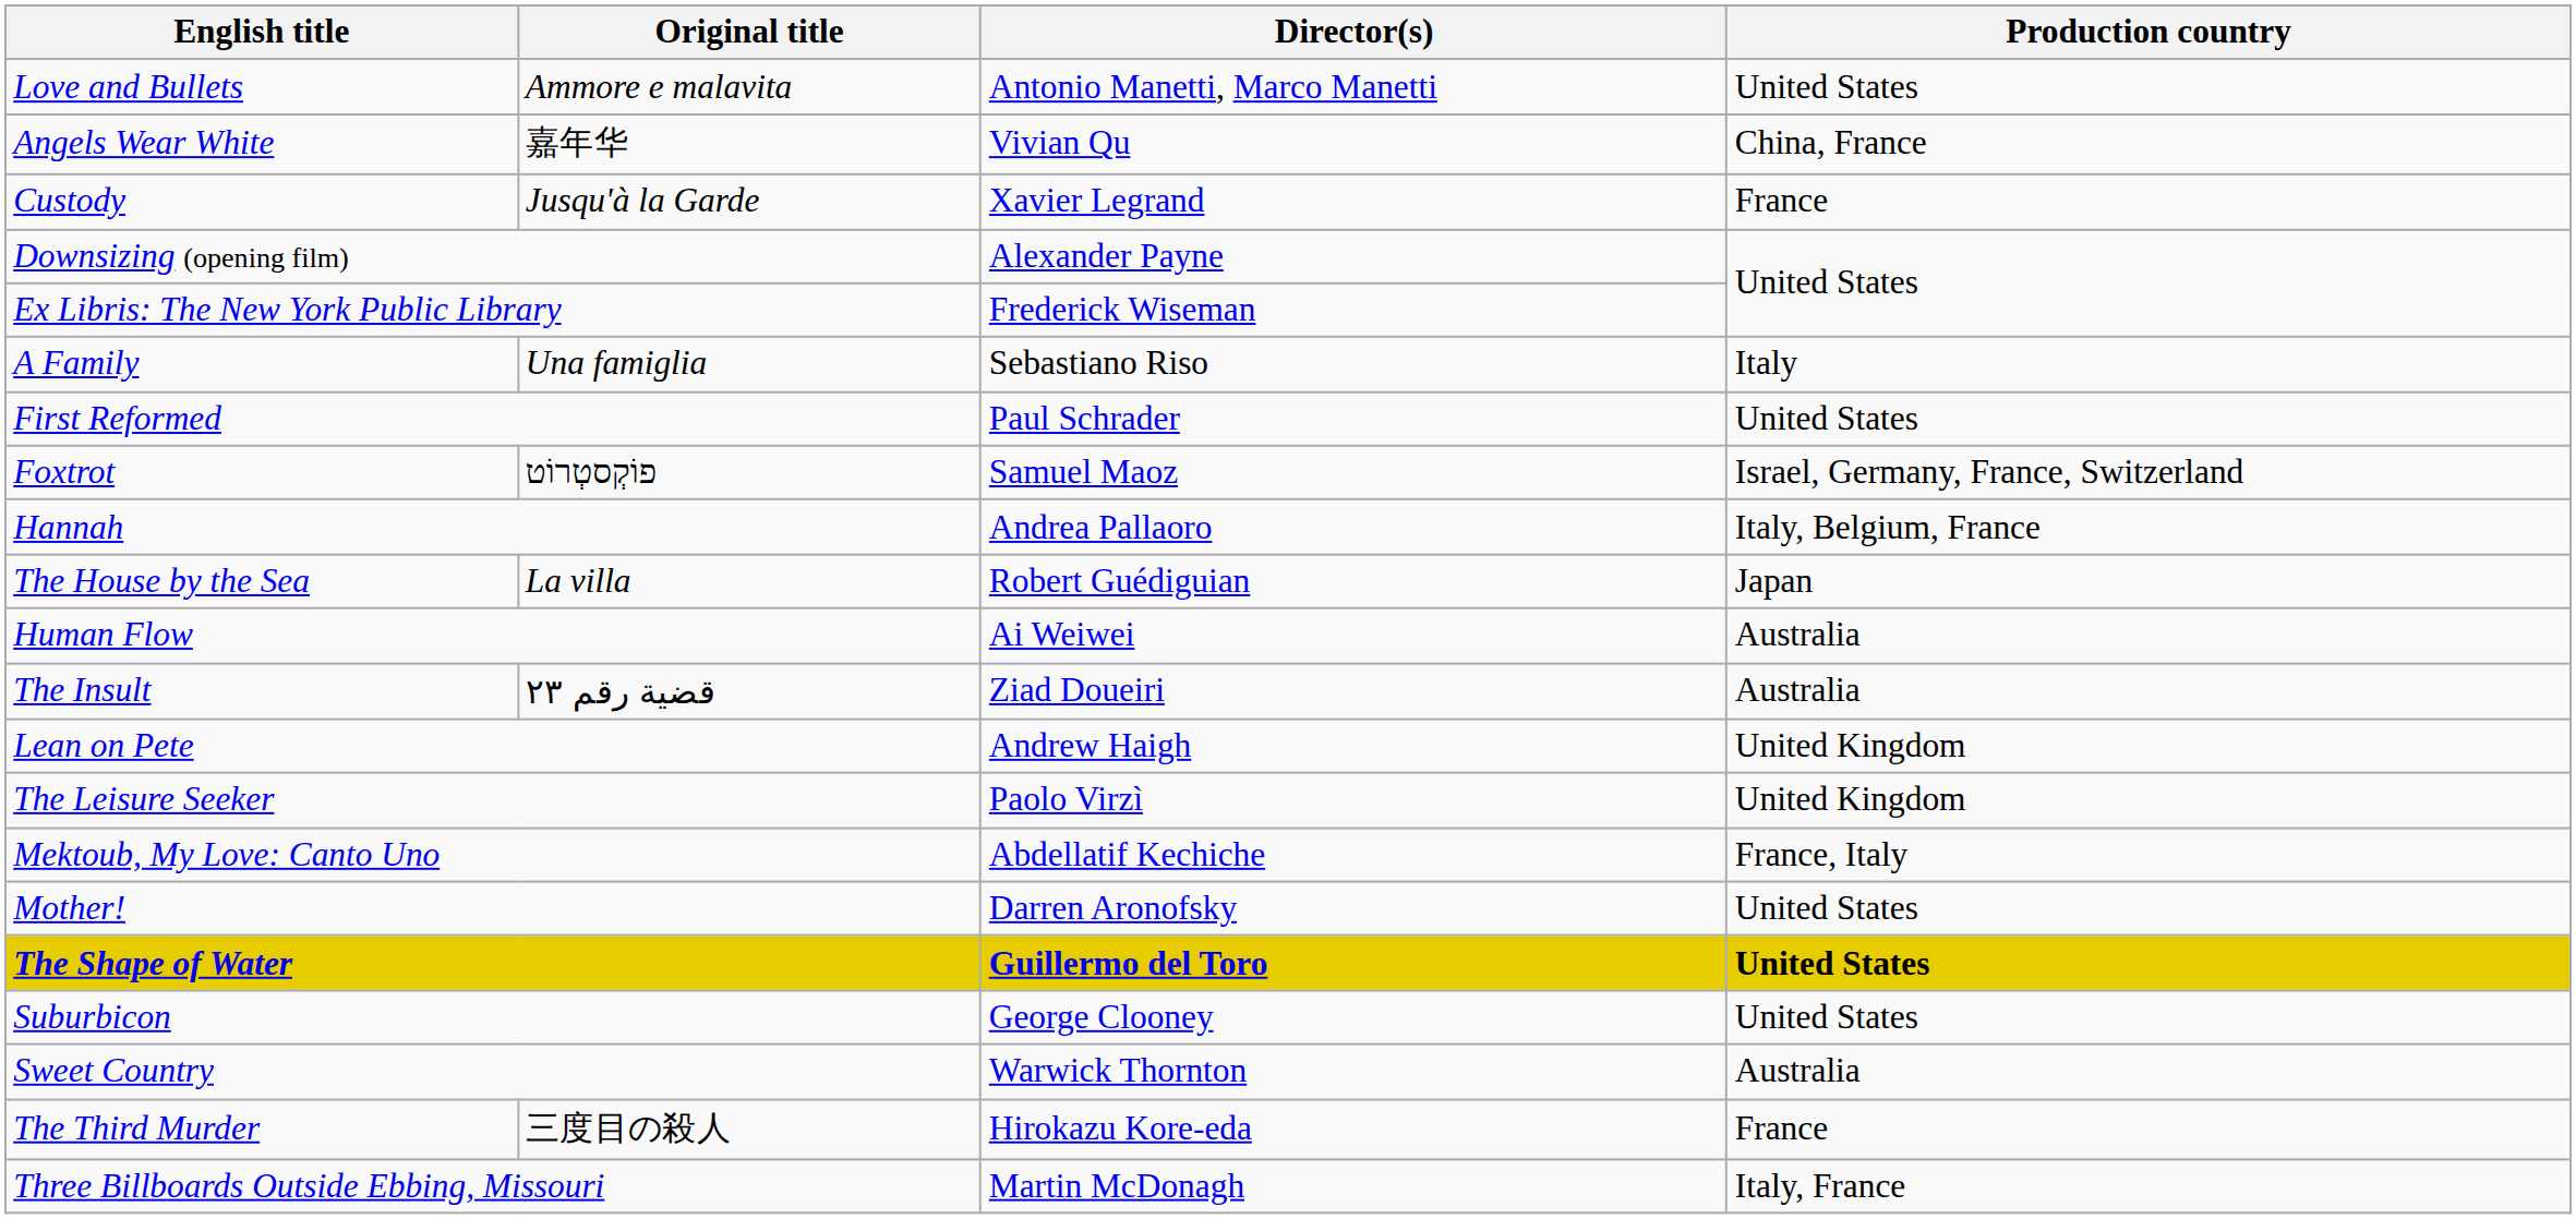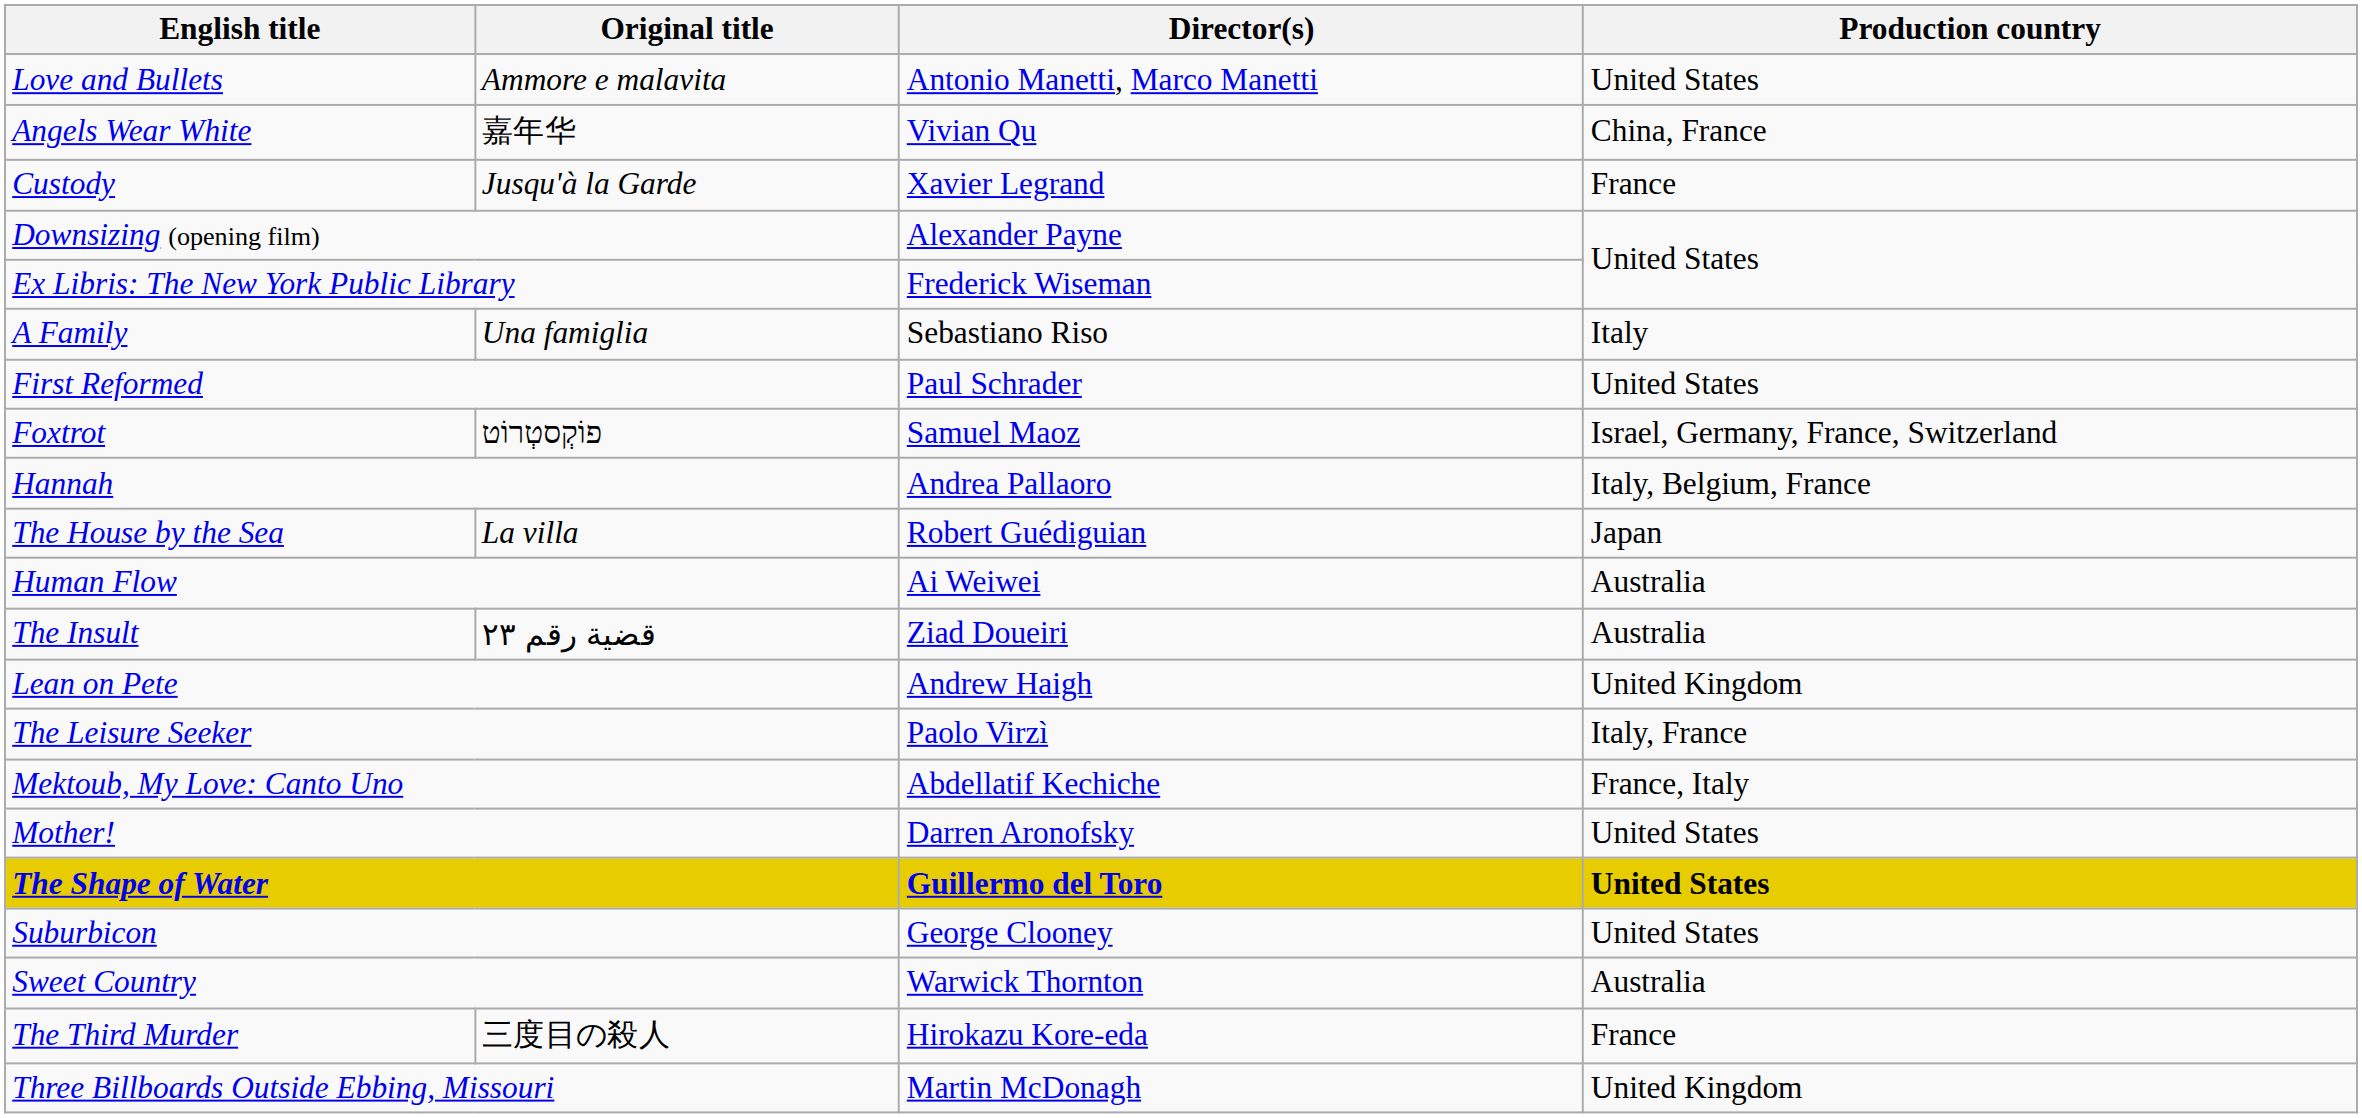 <table class="wikitable" style="width:95%; margin-bottom:2px">
 <tr>
 <th>English title</th>
 <th>Original title</th>
 <th>Director(s)</th>
 <th>Production country</th>
 </tr>
 <tr>
 <td><em><a href='#'>Love and Bullets</a></em></td>
 <td><em>Ammore e malavita</em></td>
 <td data-sort-value="Manetti"><a href='#'>Antonio Manetti</a>, <a href='#'>Marco Manetti</a></td>
 <td>United States</td>
 </tr>
 <tr>
 <td><em><a href='#'>Angels Wear White</a></em></td>
 <td>嘉年华</td>
 <td data-sort-value="Qu"><a href='#'>Vivian Qu</a></td>
 <td>China, France</td>
 </tr>
 <tr>
 <td><em><a href='#'>Custody</a></em></td>
 <td><em>Jusqu'à la Garde</em></td>
 <td data-sort-value="Legrand"><a href='#'>Xavier Legrand</a></td>
 <td>France</td>
 </tr>
 <tr>
 <td colspan=2><em><a href='#'>Downsizing</a></em> <small>(opening film)</small></td>
 <td data-sort-value="Payne"><a href='#'>Alexander Payne</a></td>
 <td rowspan="2">United States</td>
 </tr>
 <tr>
 <td colspan=2><em><a href='#'>Ex Libris: The New York Public Library</a></em></td>
 <td data-sort-value="Wiseman"><a href='#'>Frederick Wiseman</a></td>
 </tr>
 <tr>
 <td data-sort-value="Family"><em><a href='#'>A Family</a></em></td>
 <td data-sort-value="Famiglia"><em>Una famiglia</em></td>
 <td data-sort-value="Riso">Sebastiano Riso</td>
 <td>Italy</td>
 </tr>
 <tr>
 <td colspan=2><em><a href='#'>First Reformed</a></em></td>
 <td data-sort-value="Schrader"><a href='#'>Paul Schrader</a></td>
 <td>United States</td>
 </tr>
 <tr>
 <td><em><a href='#'>Foxtrot</a></em></td>
 <td>פוֹקְסטְרוֹט</td>
 <td data-sort-value="Maoz"><a href='#'>Samuel Maoz</a></td>
 <td>Israel, Germany, France, Switzerland</td>
 </tr>
 <tr>
 <td colspan=2><em><a href='#'>Hannah</a></em></td>
 <td data-sort-value="Pallaoro"><a href='#'>Andrea Pallaoro</a></td>
 <td>Italy, Belgium, France</td>
 </tr>
 <tr>
 <td data-sort-value="House"><em><a href='#'>The House by the Sea</a></em></td>
 <td data-sort-value="Villa"><em>La villa</em></td>
 <td data-sort-value="Guediguian"><a href='#'>Robert Guédiguian</a></td>
 <td>Japan</td>
 </tr>
 <tr>
 <td colspan=2><em><a href='#'>Human Flow</a></em></td>
 <td data-sort-value="Weiwei"><a href='#'>Ai Weiwei</a></td>
 <td>Australia</td>
 </tr>
 <tr>
 <td data-sort-value="Insult"><em><a href='#'>The Insult</a></em></td>
 <td data-sort-value="Insulte">قضية رقم ٢٣</td>
 <td data-sort-value="Doueiri"><a href='#'>Ziad Doueiri</a></td>
 <td>Australia</td>
 </tr>
 <tr>
 <td colspan=2><em><a href='#'>Lean on Pete</a></em></td>
 <td data-sort-value="Haigh"><a href='#'>Andrew Haigh</a></td>
 <td>United Kingdom</td>
 </tr>
 <tr>
 <td colspan=2 data-sort-value="Leisure"><em><a href='#'>The Leisure Seeker</a></em></td>
 <td data-sort-value="Virzì"><a href='#'>Paolo Virzì</a></td>
-<td>United Kingdom</td>
+<td>Italy, France</td>
 </tr>
 <tr>
 <td colspan="2"><em><a href='#'>Mektoub, My Love: Canto Uno</a></em></td>
 <td data-sort-value="Kechiche"><a href='#'>Abdellatif Kechiche</a></td>
 <td>France, Italy</td>
 </tr>
 <tr>
 <td colspan=2><em><a href='#'>Mother!</a></em></td>
 <td data-sort-value="Aronofsky"><a href='#'>Darren Aronofsky</a></td>
 <td>United States</td>
 </tr>
 <tr style="background:#E7CD00;">
 <td colspan=2 data-sort-value="Shape"><strong><em><a href='#'>The Shape of Water</a></em></strong></td>
 <td data-sort-value="Del Toro"><strong><a href='#'>Guillermo del Toro</a></strong></td>
 <td><strong>United States</strong></td>
 </tr>
 <tr>
 <td colspan=2><em><a href='#'>Suburbicon</a></em></td>
 <td data-sort-value="Clooney"><a href='#'>George Clooney</a></td>
 <td>United States</td>
 </tr>
 <tr>
 <td colspan=2><em><a href='#'>Sweet Country</a></em></td>
 <td data-sort-value="Thornton"><a href='#'>Warwick Thornton</a></td>
 <td>Australia</td>
 </tr>
 <tr>
 <td data-sort-value="Third"><em><a href='#'>The Third Murder</a></em></td>
 <td>三度目の殺人</td>
 <td data-sort-value="Hirokazu"><a href='#'>Hirokazu Kore-eda</a></td>
 <td>France</td>
 </tr>
 <tr>
 <td colspan=2><em><a href='#'>Three Billboards Outside Ebbing, Missouri</a></em></td>
 <td data-sort-value="McDonagh"><a href='#'>Martin McDonagh</a></td>
-<td>Italy, France</td>
+<td>United Kingdom</td>
 </tr>
 </table>
